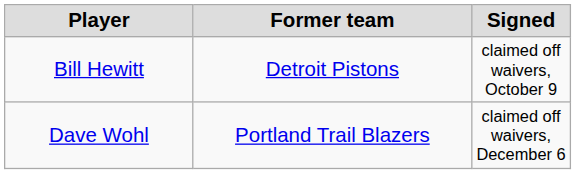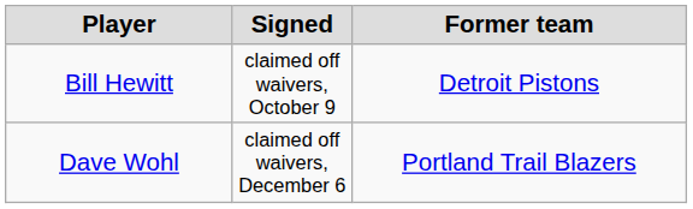 <table class="wikitable" style="text-align: center">
 <tr align="center"  bgcolor="#dddddd">
 <td style="width:140px"><strong>Player</strong></td>
+<td style="width:70px"><strong>Signed</strong></td>
 <td style="width:210px"><strong>Former team</strong></td>
-<td style="width:70px"><strong>Signed</strong></td>
 </tr>
 <tr style="height:40px">
 <td><a href='#'>Bill Hewitt</a></td>
+<td style="font-size: 80%">claimed off waivers, October 9</td>
 <td><a href='#'>Detroit Pistons</a></td>
-<td style="font-size: 80%">claimed off waivers, October 9</td>
 </tr>
 <tr style="height:40px">
 <td><a href='#'>Dave Wohl</a></td>
+<td style="font-size: 80%">claimed off waivers, December 6</td>
 <td><a href='#'>Portland Trail Blazers</a></td>
-<td style="font-size: 80%">claimed off waivers, December 6</td>
 </tr>
 </table>
